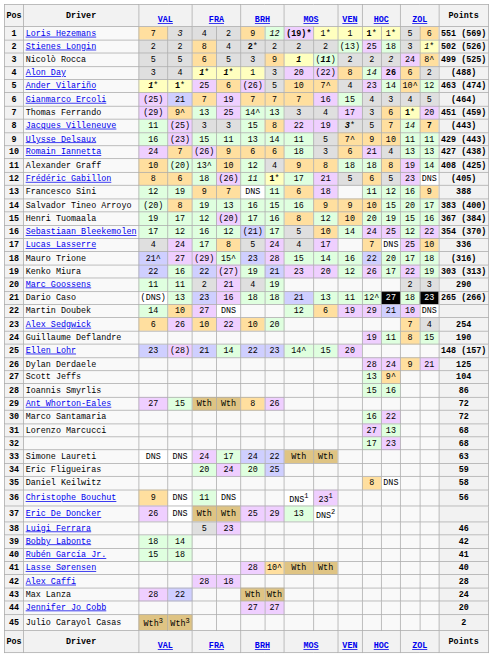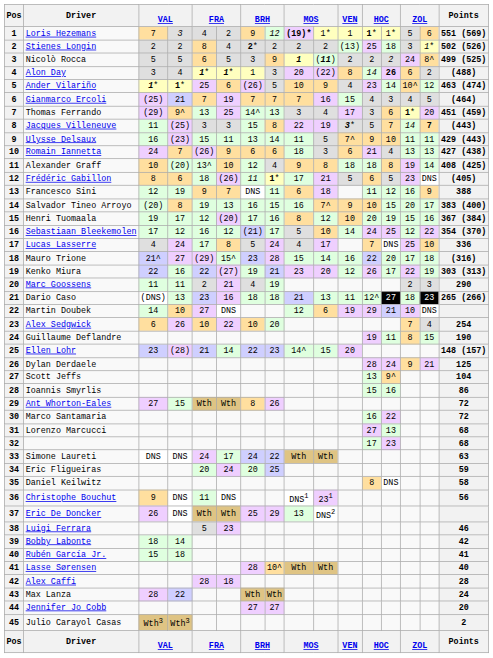 <table class="wikitable" style="font-size:85%; text-align:center;">
 <tr valign="center">
 <th valign="middle">Pos</th>
 <th valign="middle">Driver</th>
 <th colspan=2><br><a href='#'>VAL</a></th>
 <th colspan=2><br><a href='#'>FRA</a></th>
 <th colspan=2><br><a href='#'>BRH</a></th>
 <th colspan=2><br><a href='#'>MOS</a></th>
 <th><br><a href='#'>VEN</a></th>
 <th colspan=2><br><a href='#'>HOC</a></th>
 <th colspan=2><br><a href='#'>ZOL</a></th>
 <th valign="middle">Points</th>
 </tr>
 <tr>
 <th>1</th>
 <td align="left"> <a href='#'>Loris Hezemans</a></td>
 <td style="background-color:#FFDF9F">7</td>
 <td style="background-color:#DFDFDF"><em>3</em></td>
 <td style="background-color:#DFDFDF">4</td>
 <td style="background-color:#DFDFDF">2</td>
 <td style="background-color:#FFDF9F">9</td>
 <td style="background-color:#DFFFDF"><em>12</em></td>
 <td style="background-color:#EFCFFF"><strong>(19)*</strong></td>
 <td style="background-color:#FFFFBF">1*</td>
 <td style="background-color:#FFFFBF">1</td>
 <td style="background-color:#FFFFBF"><strong>1</strong>*</td>
 <td style="background-color:#FFFFBF">1*</td>
 <td style="background-color:#DFDFDF">5</td>
 <td style="background-color:#FFDF9F">6</td>
 <th>551 (569)</th>
 </tr>
 <tr>
 <th>2</th>
 <td align="left"> <a href='#'>Stienes Longin</a></td>
 <td style="background-color:#DFDFDF">2</td>
 <td style="background-color:#DFDFDF">2</td>
 <td style="background-color:#FFDF9F">8</td>
 <td style="background-color:#DFDFDF">4</td>
 <td style="background-color:#DFDFDF"><strong>2</strong>*</td>
 <td style="background-color:#DFDFDF">2</td>
 <td style="background-color:#DFDFDF">2</td>
 <td style="background-color:#DFDFDF">2</td>
 <td style="background-color:#DFFFDF">(13)</td>
 <td style="background-color:#EFCFFF">25</td>
 <td style="background-color:#DFFFDF">18</td>
 <td style="background-color:#DFDFDF">3</td>
 <td style="background-color:#FFFFBF"><em>1</em>*</td>
 <th>502 (526)</th>
 </tr>
 <tr>
 <th>3</th>
 <td align="left"> Nicolò Rocca</td>
 <td style="background-color:#DFDFDF">5</td>
 <td style="background-color:#DFDFDF">5</td>
 <td style="background-color:#FFDF9F">6</td>
 <td style="background-color:#DFDFDF">5</td>
 <td style="background-color:#DFDFDF">3</td>
 <td style="background-color:#FFDF9F">9</td>
 <td style="background-color:#FFFFBF"><strong><em>1</em></strong></td>
 <td style="background-color:#DFFFDF">(<strong><em>11</em></strong>)</td>
 <td style="background-color:#DFDFDF">2</td>
 <td style="background-color:#DFDFDF">2</td>
 <td style="background-color:#DFDFDF"><em>2</em></td>
 <td style="background-color:#EFCFFF">24</td>
 <td style="background-color:#FFDF9F">8^</td>
 <th>499 (525)</th>
 </tr>
 <tr>
 <th>4</th>
 <td align="left"> <a href='#'>Alon Day</a></td>
 <td style="background-color:#DFDFDF">3</td>
 <td style="background-color:#DFDFDF">4</td>
 <td style="background-color:#FFFFBF"><strong><em>1</em></strong>*</td>
 <td style="background-color:#FFFFBF"><strong><em>1</em></strong>*</td>
 <td style="background-color:#FFFFBF">1</td>
 <td style="background-color:#DFDFDF">3</td>
 <td style="background-color:#EFCFFF">20</td>
 <td style="background-color:#EFCFFF">(22)</td>
 <td style="background-color:#FFDF9F">8</td>
 <td style="background-color:#DFFFDF"><em>14</em></td>
 <td style="background-color:#EFCFFF"><strong>26</strong></td>
 <td style="background-color:#FFDF9F">6</td>
 <td style="background-color:#DFDFDF">2</td>
 <th> (488)</th>
 </tr>
 <tr>
 <th>5</th>
 <td align="left"> <a href='#'>Ander Vilariño</a></td>
 <td style="background-color:#FFFFBF"><strong><em>1</em></strong>*</td>
 <td style="background-color:#FFFFBF"><strong>1</strong>*</td>
 <td style="background-color:#EFCFFF">25</td>
 <td style="background-color:#FFDF9F">6</td>
 <td style="background-color:#EFCFFF">(26)</td>
 <td style="background-color:#DFDFDF">5</td>
 <td style="background-color:#FFDF9F">10</td>
-<td style="background-color:#FFDF9F">7^</td>
+<td style="background-color:#FFDF9F">9</td>
 <td style="background-color:#DFDFDF">4</td>
 <td style="background-color:#EFCFFF">23</td>
 <td style="background-color:#DFFFDF">14</td>
 <td style="background-color:#FFDF9F">10^</td>
 <td style="background-color:#DFFFDF">12</td>
 <th>463 (474)</th>
 </tr>
 <tr>
 <th>6</th>
 <td align="left"> <a href='#'>Gianmarco Ercoli</a></td>
 <td style="background-color:#EFCFFF">(25)</td>
 <td style="background-color:#CFCFFF">21</td>
 <td style="background-color:#FFDF9F">7</td>
 <td style="background-color:#EFCFFF">19</td>
 <td style="background-color:#FFDF9F">7</td>
 <td style="background-color:#FFDF9F">7</td>
 <td style="background-color:#FFDF9F">7</td>
 <td style="background-color:#EFCFFF">16</td>
 <td style="background-color:#DFFFDF">15</td>
 <td style="background-color:#DFDFDF">4</td>
 <td style="background-color:#DFDFDF">3</td>
 <td style="background-color:#DFDFDF">4</td>
 <td style="background-color:#DFDFDF">5</td>
 <th> (464)</th>
 </tr>
 <tr>
 <th>7</th>
 <td align="left"> Thomas Ferrando</td>
 <td style="background-color:#EFCFFF">(29)</td>
 <td style="background-color:#FFDF9F">9^</td>
 <td style="background-color:#DFFFDF">13</td>
 <td style="background-color:#EFCFFF">25</td>
 <td style="background-color:#DFFFDF">14^</td>
 <td style="background-color:#DFFFDF">13</td>
 <td style="background-color:#DFDFDF">3</td>
 <td style="background-color:#DFDFDF">4</td>
 <td style="background-color:#EFCFFF">17</td>
 <td style="background-color:#DFDFDF">3</td>
 <td style="background-color:#FFDF9F">6</td>
 <td style="background-color:#FFFFBF"><strong>1</strong>*</td>
 <td style="background-color:#EFCFFF">20</td>
 <th>451 (459)</th>
 </tr>
 <tr>
 <th>8</th>
 <td align="left"> <a href='#'>Jacques Villeneuve</a></td>
 <td style="background-color:#DFFFDF">11</td>
 <td style="background-color:#EFCFFF">(25)</td>
 <td style="background-color:#DFDFDF">3</td>
 <td style="background-color:#DFDFDF">3</td>
 <td style="background-color:#DFFFDF">15</td>
 <td style="background-color:#FFDF9F">8</td>
 <td style="background-color:#EFCFFF">22</td>
 <td style="background-color:#EFCFFF">19</td>
 <td style="background-color:#DFDFDF"><strong><em>3</em></strong>*</td>
 <td style="background-color:#DFDFDF">5</td>
 <td style="background-color:#FFDF9F">7</td>
 <td style="background-color:#DFFFDF"><em>14</em></td>
 <td style="background-color:#FFDF9F"><strong>7</strong></td>
 <th> (443)</th>
 </tr>
 <tr>
 <th>9</th>
 <td align="left"> <a href='#'>Ulysse Delsaux</a></td>
 <td style="background-color:#DFFFDF">16</td>
 <td style="background-color:#EFCFFF">(23)</td>
 <td style="background-color:#DFFFDF">15</td>
 <td style="background-color:#DFFFDF">11</td>
 <td style="background-color:#DFFFDF">13</td>
 <td style="background-color:#DFFFDF">14</td>
 <td style="background-color:#DFFFDF">11</td>
 <td style="background-color:#DFDFDF">5</td>
 <td style="background-color:#FFDF9F">7^</td>
 <td style="background-color:#FFDF9F">9</td>
 <td style="background-color:#FFDF9F">10</td>
 <td style="background-color:#DFFFDF">11</td>
 <td style="background-color:#DFFFDF">11</td>
 <th>429 (443)</th>
 </tr>
 <tr>
 <th>10</th>
 <td align="left"> <a href='#'>Romain Iannetta</a></td>
 <td style="background-color:#EFCFFF">24</td>
 <td style="background-color:#FFDF9F">7</td>
 <td style="background-color:#EFCFFF">(26)</td>
 <td style="background-color:#FFDF9F">9</td>
 <td style="background-color:#FFDF9F">6</td>
 <td style="background-color:#FFDF9F">6</td>
 <td style="background-color:#DFFFDF">18</td>
 <td style="background-color:#DFDFDF">3</td>
 <td style="background-color:#FFDF9F">6</td>
 <td style="background-color:#EFCFFF">21</td>
 <td style="background-color:#DFDFDF">4</td>
 <td style="background-color:#DFFFDF">13</td>
 <td style="background-color:#DFFFDF">13</td>
 <th>427 (438)</th>
 </tr>
 <tr>
 <th>11</th>
 <td align="left"> Alexander Graff</td>
 <td style="background-color:#FFDF9F">10</td>
 <td style="background-color:#DFFFDF">(20)</td>
 <td style="background-color:#DFFFDF">13^</td>
 <td style="background-color:#FFDF9F">10</td>
 <td style="background-color:#DFFFDF">12</td>
 <td style="background-color:#DFDFDF">4</td>
 <td style="background-color:#FFDF9F">9</td>
 <td style="background-color:#FFDF9F">8</td>
 <td style="background-color:#DFFFDF">18</td>
 <td style="background-color:#DFFFDF">18</td>
 <td style="background-color:#FFDF9F">8</td>
 <td style="background-color:#EFCFFF">19</td>
 <td style="background-color:#DFFFDF">14</td>
 <th>408 (425)</th>
 </tr>
 <tr>
 <th>12</th>
 <td align="left"> <a href='#'>Frédéric Gabillon</a></td>
 <td style="background-color:#FFDF9F">8</td>
 <td style="background-color:#FFDF9F">6</td>
 <td style="background-color:#DFFFDF">18</td>
 <td style="background-color:#EFCFFF">(26)</td>
 <td style="background-color:#DFFFDF"><em>11</em></td>
 <td style="background-color:#FFFFBF"><strong>1</strong>*</td>
 <td style="background-color:#DFFFDF">17</td>
 <td style="background-color:#EFCFFF">21</td>
 <td style="background-color:#DFDFDF">5</td>
 <td style="background-color:#FFDF9F">6</td>
 <td style="background-color:#DFDFDF">5</td>
 <td style="background-color:#EFCFFF">23</td>
 <td style="background-color:#FFFFFF">DNS</td>
 <th> (405)</th>
 </tr>
 <tr>
 <th>13</th>
 <td align="left"> Francesco Sini</td>
 <td style="background-color:#DFFFDF">12</td>
 <td style="background-color:#DFFFDF">19</td>
 <td style="background-color:#FFDF9F">9</td>
 <td style="background-color:#FFDF9F">7</td>
 <td style="background-color:#FFFFFF">DNS</td>
 <td style="background-color:#DFFFDF">11</td>
 <td style="background-color:#FFDF9F">6</td>
 <td style="background-color:#EFCFFF">18</td>
 <td></td>
 <td style="background-color:#DFFFDF">11</td>
 <td style="background-color:#DFFFDF">12</td>
 <td style="background-color:#DFFFDF">16</td>
 <td style="background-color:#FFDF9F">9</td>
 <th>388</th>
 </tr>
 <tr>
 <th>14</th>
 <td align="left"> Salvador Tineo Arroyo</td>
 <td style="background-color:#DFFFDF">(20)</td>
 <td style="background-color:#FFDF9F">8</td>
 <td style="background-color:#DFFFDF">19</td>
 <td style="background-color:#DFFFDF">13</td>
 <td style="background-color:#DFFFDF">16</td>
 <td style="background-color:#DFFFDF">15</td>
 <td style="background-color:#DFFFDF">16</td>
-<td style="background-color:#FFDF9F">9</td>
+<td style="background-color:#FFDF9F">7^</td>
 <td style="background-color:#FFDF9F">9</td>
 <td style="background-color:#FFDF9F">10</td>
 <td style="background-color:#DFFFDF">15</td>
 <td style="background-color:#DFFFDF">20</td>
 <td style="background-color:#DFFFDF">17</td>
 <th>383 (400)</th>
 </tr>
 <tr>
 <th>15</th>
 <td align="left"> Henri Tuomaala</td>
 <td style="background-color:#DFFFDF">19</td>
 <td style="background-color:#DFFFDF">17</td>
 <td style="background-color:#DFFFDF">12</td>
 <td style="background-color:#EFCFFF">(20)</td>
 <td style="background-color:#DFFFDF">17</td>
 <td style="background-color:#DFFFDF">16</td>
 <td style="background-color:#FFDF9F">8</td>
 <td style="background-color:#DFFFDF">12</td>
 <td style="background-color:#FFDF9F">10</td>
 <td style="background-color:#DFFFDF">20</td>
 <td style="background-color:#DFFFDF">19</td>
 <td style="background-color:#DFFFDF">15</td>
 <td style="background-color:#DFFFDF">16</td>
 <th>367 (384)</th>
 </tr>
 <tr>
 <th>16</th>
 <td align="left"> <a href='#'>Sebastiaan Bleekemolen</a></td>
 <td style="background-color:#DFFFDF">17</td>
 <td style="background-color:#DFFFDF">12</td>
 <td style="background-color:#DFFFDF">16</td>
 <td style="background-color:#DFFFDF">12</td>
 <td style="background-color:#CFCFFF">(21)</td>
 <td style="background-color:#DFFFDF">17</td>
 <td style="background-color:#DFDFDF">5</td>
 <td style="background-color:#FFDF9F">10</td>
 <td style="background-color:#DFFFDF">14</td>
 <td style="background-color:#EFCFFF">24</td>
 <td style="background-color:#EFCFFF">25</td>
 <td style="background-color:#DFFFDF">12</td>
 <td style="background-color:#EFCFFF">22</td>
 <th>354 (370)</th>
 </tr>
 <tr>
 <th>17</th>
 <td align="left"> <a href='#'>Lucas Lasserre</a></td>
 <td style="background-color:#DFDFDF">4</td>
 <td style="background-color:#EFCFFF">24</td>
 <td style="background-color:#DFFFDF">17</td>
 <td style="background-color:#FFDF9F">8</td>
 <td style="background-color:#DFDFDF">5</td>
 <td style="background-color:#EFCFFF">24</td>
 <td style="background-color:#DFDFDF">4</td>
 <td style="background-color:#EFCFFF">17</td>
 <td></td>
 <td style="background-color:#FFDF9F">7</td>
 <td style="background-color:#FFFFFF">DNS</td>
 <td style="background-color:#EFCFFF">25</td>
 <td style="background-color:#FFDF9F">10</td>
 <th>336</th>
 </tr>
 <tr>
 <th>18</th>
 <td align="left"> Mauro Trione</td>
 <td style="background-color:#CFCFFF">21^</td>
 <td style="background-color:#EFCFFF">27</td>
 <td style="background-color:#EFCFFF">(29)</td>
 <td style="background-color:#DFFFDF">15^</td>
 <td style="background-color:#CFCFFF">23</td>
 <td style="background-color:#EFCFFF">28</td>
 <td style="background-color:#DFFFDF">15</td>
 <td style="background-color:#DFFFDF">14</td>
 <td style="background-color:#DFFFDF">16</td>
 <td style="background-color:#CFCFFF">22</td>
 <td style="background-color:#DFFFDF">20</td>
 <td style="background-color:#DFFFDF">17</td>
 <td style="background-color:#DFFFDF">18</td>
 <th> (316)</th>
 </tr>
 <tr>
 <th>19</th>
 <td align="left"> Kenko Miura</td>
 <td style="background-color:#CFCFFF">22</td>
 <td style="background-color:#DFFFDF">16</td>
 <td style="background-color:#CFCFFF">22</td>
 <td style="background-color:#EFCFFF">(27)</td>
 <td style="background-color:#DFFFDF">19</td>
 <td style="background-color:#CFCFFF">21</td>
 <td style="background-color:#EFCFFF">23</td>
 <td style="background-color:#EFCFFF">20</td>
 <td style="background-color:#DFFFDF">12</td>
 <td style="background-color:#EFCFFF">26</td>
 <td style="background-color:#DFFFDF">17</td>
 <td style="background-color:#EFCFFF">22</td>
 <td style="background-color:#DFFFDF">19</td>
 <th>303 (313)</th>
 </tr>
 <tr>
 <th>20</th>
 <td align="left"> <a href='#'>Marc Goossens</a></td>
 <td style="background-color:#DFFFDF">11</td>
 <td style="background-color:#DFFFDF">11</td>
 <td style="background-color:#DFDFDF">2</td>
 <td style="background-color:#EFCFFF">21</td>
 <td style="background-color:#DFDFDF">4</td>
 <td style="background-color:#DFFFDF">19</td>
 <td></td>
 <td></td>
 <td></td>
 <td></td>
 <td></td>
 <td style="background-color:#DFDFDF">2</td>
 <td style="background-color:#DFDFDF">3</td>
 <th>290</th>
 </tr>
 <tr>
 <th>21</th>
 <td align="left"> Dario Caso</td>
 <td style="background-color:#FFFFFF">(DNS)</td>
 <td style="background-color:#DFFFDF">13</td>
 <td style="background-color:#CFCFFF">23</td>
 <td style="background-color:#EFCFFF">16</td>
 <td style="background-color:#DFFFDF">18</td>
 <td style="background-color:#DFFFDF">18</td>
 <td style="background-color:#CFCFFF">21</td>
 <td style="background-color:#DFFFDF">13</td>
 <td style="background-color:#DFFFDF">11</td>
 <td style="background-color:#DFFFDF">12^</td>
 <td style="background-color:#000000; color:white;">27</td>
 <td style="background-color:#DFFFDF">18</td>
 <td style="background-color:#000000; color:white;">23</td>
 <th>265 (266)</th>
 </tr>
 <tr>
 <th>22</th>
 <td align="left"> Martin Doubek</td>
 <td style="background-color:#DFFFDF">14</td>
 <td style="background-color:#FFDF9F">10</td>
 <td style="background-color:#EFCFFF">27</td>
 <td style="background-color:#FFFFFF">DNS</td>
 <td></td>
 <td></td>
 <td style="background-color:#DFFFDF">12</td>
 <td style="background-color:#FFDF9F">6</td>
 <td style="background-color:#EFCFFF">19</td>
 <td style="background-color:#EFCFFF">29</td>
 <td style="background-color:#CFCFFF">21</td>
 <td style="background-color:#EFCFFF">10</td>
 <td style="background-color:#FFFFFF">DNS</td>
 <th></th>
 </tr>
 <tr>
 <th>23</th>
 <td align="left"> <a href='#'>Alex Sedgwick</a></td>
 <td style="background-color:#FFDF9F">6</td>
 <td style="background-color:#EFCFFF">26</td>
 <td style="background-color:#FFDF9F">10</td>
 <td style="background-color:#EFCFFF">22</td>
 <td style="background-color:#FFDF9F">10</td>
 <td style="background-color:#DFFFDF">20</td>
 <td></td>
 <td></td>
 <td></td>
 <td></td>
 <td></td>
 <td style="background-color:#FFDF9F">7</td>
 <td style="background-color:#DFDFDF">4</td>
 <th>254</th>
 </tr>
 <tr>
 <th>24</th>
 <td align="left"> Guillaume Deflandre</td>
 <td></td>
 <td></td>
 <td></td>
 <td></td>
 <td></td>
 <td></td>
 <td></td>
 <td></td>
 <td></td>
 <td style="background-color:#EFCFFF">19</td>
 <td style="background-color:#DFFFDF">11</td>
 <td style="background-color:#FFDF9F">8</td>
 <td style="background-color:#DFFFDF">15</td>
 <th>190</th>
 </tr>
 <tr>
 <th>25</th>
 <td align="left"> <a href='#'>Ellen Lohr</a></td>
 <td style="background-color:#CFCFFF">23</td>
 <td style="background-color:#EFCFFF">(28)</td>
 <td style="background-color:#CFCFFF">21</td>
 <td style="background-color:#DFFFDF">14</td>
 <td style="background-color:#CFCFFF">22</td>
 <td style="background-color:#CFCFFF">23</td>
 <td style="background-color:#DFFFDF">14^</td>
 <td style="background-color:#DFFFDF">15</td>
 <td style="background-color:#EFCFFF">20</td>
 <td></td>
 <td></td>
 <td></td>
 <td></td>
 <th>148 (157)</th>
 </tr>
 <tr>
 <th>26</th>
 <td align="left"> Dylan Derdaele</td>
 <td></td>
 <td></td>
 <td></td>
 <td></td>
 <td></td>
 <td></td>
 <td></td>
 <td></td>
 <td></td>
 <td style="background-color:#EFCFFF">28</td>
 <td style="background-color:#EFCFFF">24</td>
 <td style="background-color:#FFDF9F">9</td>
 <td style="background-color:#EFCFFF">21</td>
 <th>125</th>
 </tr>
 <tr>
 <th>27</th>
 <td align="left"> Scott Jeffs</td>
 <td></td>
 <td></td>
 <td></td>
 <td></td>
 <td></td>
 <td></td>
 <td></td>
 <td></td>
 <td></td>
 <td style="background-color:#DFFFDF">13</td>
 <td style="background-color:#FFDF9F">9^</td>
 <td></td>
 <td></td>
 <th>104</th>
 </tr>
 <tr>
 <th>28</th>
 <td align="left"> Ioannis Smyrlis</td>
 <td></td>
 <td></td>
 <td></td>
 <td></td>
 <td></td>
 <td></td>
 <td></td>
 <td></td>
 <td></td>
 <td style="background-color:#DFFFDF">15</td>
 <td style="background-color:#DFFFDF">16</td>
 <td></td>
 <td></td>
 <th>86</th>
 </tr>
 <tr>
 <th>29</th>
 <td align="left"> <a href='#'>Ant Whorton-Eales</a></td>
 <td style="background-color:#EFCFFF">27</td>
 <td style="background-color:#DFFFDF">15</td>
 <td style="background-color:#DFC484">Wth</td>
 <td style="background-color:#DFC484">Wth</td>
 <td style="background-color:#FFDF9F">8</td>
 <td style="background-color:#EFCFFF">26</td>
 <td></td>
 <td></td>
 <td></td>
 <td></td>
 <td></td>
 <td></td>
 <td></td>
 <th>72</th>
 </tr>
 <tr>
 <th>30</th>
 <td align="left"> Marco Santamaria</td>
 <td></td>
 <td></td>
 <td></td>
 <td></td>
 <td></td>
 <td></td>
 <td></td>
 <td></td>
 <td></td>
 <td style="background-color:#DFFFDF">16</td>
 <td style="background-color:#EFCFFF">22</td>
 <td></td>
 <td></td>
 <th>72</th>
 </tr>
 <tr>
 <th>31</th>
 <td align="left"> Lorenzo Marcucci</td>
 <td></td>
 <td></td>
 <td></td>
 <td></td>
 <td></td>
 <td></td>
 <td></td>
 <td></td>
 <td></td>
 <td style="background-color:#EFCFFF">27</td>
 <td style="background-color:#DFFFDF">13</td>
 <td></td>
 <td></td>
 <th>68</th>
 </tr>
 <tr>
 <th>32</th>
 <td align="left"> </td>
 <td></td>
 <td></td>
 <td></td>
 <td></td>
 <td></td>
 <td></td>
 <td></td>
 <td></td>
 <td></td>
 <td style="background-color:#DFFFDF">17</td>
 <td style="background-color:#EFCFFF">23</td>
 <td></td>
 <td></td>
 <th>68</th>
 </tr>
 <tr>
 <th>33</th>
 <td align="left"> Simone Laureti</td>
 <td style="background-color:#FFFFFF">DNS</td>
 <td style="background-color:#FFFFFF">DNS</td>
 <td style="background-color:#EFCFFF">24</td>
 <td style="background-color:#DFFFDF">17</td>
 <td style="background-color:#CFCFFF">24</td>
 <td style="background-color:#CFCFFF">22</td>
 <td style="background-color:#DFC484">Wth</td>
 <td style="background-color:#DFC484">Wth</td>
 <td></td>
 <td></td>
 <td></td>
 <td></td>
 <td></td>
 <th>63</th>
 </tr>
 <tr>
 <th>34</th>
 <td align="left"> Eric Fligueiras</td>
 <td></td>
 <td></td>
 <td style="background-color:#DFFFDF">20</td>
 <td style="background-color:#EFCFFF">24</td>
 <td style="background-color:#DFFFDF">20</td>
 <td style="background-color:#CFCFFF">25</td>
 <td></td>
 <td></td>
 <td></td>
 <td></td>
 <td></td>
 <td></td>
 <td></td>
 <th>59</th>
 </tr>
 <tr>
 <th>35</th>
 <td align="left"> Daniel Keilwitz</td>
 <td></td>
 <td></td>
 <td></td>
 <td></td>
 <td></td>
 <td></td>
 <td></td>
 <td></td>
 <td></td>
 <td style="background-color:#FFDF9F">8</td>
 <td style="background-color:#FFFFFF">DNS</td>
 <td></td>
 <td></td>
 <th>58</th>
 </tr>
 <tr>
 <th>36</th>
 <td align="left"> <a href='#'>Christophe Bouchut</a></td>
 <td style="background-color:#FFDF9F">9</td>
 <td style="background-color:#FFFFFF">DNS</td>
 <td style="background-color:#DFFFDF">11</td>
 <td style="background-color:#FFFFFF">DNS</td>
 <td></td>
 <td></td>
 <td style="background-color:#FFFFFF">DNS<sup>1</sup></td>
 <td style="background-color:#EFCFFF">23<sup>1</sup></td>
 <td></td>
 <td></td>
 <td></td>
 <td></td>
 <td></td>
 <th>56</th>
 </tr>
 <tr>
 <th>37</th>
 <td align="left"> <a href='#'>Eric De Doncker</a></td>
 <td style="background-color:#EFCFFF">26</td>
 <td style="background-color:#FFFFFF">DNS</td>
 <td style="background-color:#DFC484">Wth</td>
 <td style="background-color:#DFC484">Wth</td>
 <td style="background-color:#EFCFFF">25</td>
 <td style="background-color:#EFCFFF">29</td>
 <td style="background-color:#DFFFDF">13</td>
 <td style="background-color:#FFFFFF">DNS<sup>2</sup></td>
 <td></td>
 <td></td>
 <td></td>
 <td></td>
 <td></td>
 <th></th>
 </tr>
 <tr>
 <th>38</th>
 <td align="left"> <a href='#'>Luigi Ferrara</a></td>
 <td></td>
 <td></td>
 <td style="background-color:#DFDFDF">5</td>
 <td style="background-color:#EFCFFF">23</td>
 <td></td>
 <td></td>
 <td></td>
 <td></td>
 <td></td>
 <td></td>
 <td></td>
 <td></td>
 <td></td>
 <th>46</th>
 </tr>
 <tr>
 <th>39</th>
 <td align="left"> <a href='#'>Bobby Labonte</a></td>
 <td style="background-color:#DFFFDF">18</td>
 <td style="background-color:#DFFFDF">14</td>
 <td></td>
 <td></td>
 <td></td>
 <td></td>
 <td></td>
 <td></td>
 <td></td>
 <td></td>
 <td></td>
 <td></td>
 <td></td>
 <th>42</th>
 </tr>
 <tr>
 <th>40</th>
 <td align="left"> <a href='#'>Rubén García Jr.</a></td>
 <td style="background-color:#DFFFDF">15</td>
 <td style="background-color:#DFFFDF">18</td>
 <td></td>
 <td></td>
 <td></td>
 <td></td>
 <td></td>
 <td></td>
 <td></td>
 <td></td>
 <td></td>
 <td></td>
 <td></td>
 <th>41</th>
 </tr>
 <tr>
 <th>41</th>
 <td align="left"> <a href='#'>Lasse Sørensen</a></td>
 <td></td>
 <td></td>
 <td></td>
 <td></td>
 <td style="background-color:#EFCFFF">28</td>
 <td style="background-color:#FFDF9F">10^</td>
 <td style="background-color:#DFC484">Wth</td>
 <td style="background-color:#DFC484">Wth</td>
 <td></td>
 <td></td>
 <td></td>
 <td></td>
 <td></td>
 <th>40</th>
 </tr>
 <tr>
 <th>42</th>
 <td align="left"> <a href='#'>Alex Caffi</a></td>
 <td></td>
 <td></td>
 <td style="background-color:#EFCFFF">28</td>
 <td style="background-color:#EFCFFF">18</td>
 <td></td>
 <td></td>
 <td></td>
 <td></td>
 <td></td>
 <td></td>
 <td></td>
 <td></td>
 <td></td>
 <th>28</th>
 </tr>
 <tr>
 <th>43</th>
 <td align="left"> Max Lanza</td>
 <td style="background-color:#EFCFFF">28</td>
 <td style="background-color:#CFCFFF">22</td>
 <td></td>
 <td></td>
 <td style="background-color:#DFC484">Wth</td>
 <td style="background-color:#DFC484">Wth</td>
 <td></td>
 <td></td>
 <td></td>
 <td></td>
 <td></td>
 <td></td>
 <td></td>
 <th>24</th>
 </tr>
 <tr>
 <th>44</th>
 <td align="left"> <a href='#'>Jennifer Jo Cobb</a></td>
 <td></td>
 <td></td>
 <td></td>
 <td></td>
 <td style="background-color:#EFCFFF">27</td>
 <td style="background-color:#EFCFFF">27</td>
 <td></td>
 <td></td>
 <td></td>
 <td></td>
 <td></td>
 <td></td>
 <td></td>
 <th>20</th>
 </tr>
 <tr>
 <th>45</th>
 <td align="left"> Julio Carayol Casas</td>
 <td style="background-color:#DFC484">Wth<sup>3</sup></td>
 <td style="background-color:#DFC484">Wth<sup>3</sup></td>
 <td></td>
 <td></td>
 <td></td>
 <td></td>
 <td></td>
 <td></td>
 <td></td>
 <td></td>
 <td></td>
 <td></td>
 <td></td>
 <th>2</th>
 </tr>
 <tr valign="center">
 <th valign="middle">Pos</th>
 <th valign="middle">Driver</th>
 <th colspan=2><br><a href='#'>VAL</a></th>
 <th colspan=2><br><a href='#'>FRA</a></th>
 <th colspan=2><br><a href='#'>BRH</a></th>
 <th colspan=2><br><a href='#'>MOS</a></th>
 <th><br><a href='#'>VEN</a></th>
 <th colspan=2><br><a href='#'>HOC</a></th>
 <th colspan=2><br><a href='#'>ZOL</a></th>
 <th valign="middle">Points</th>
 </tr>
 </table>
